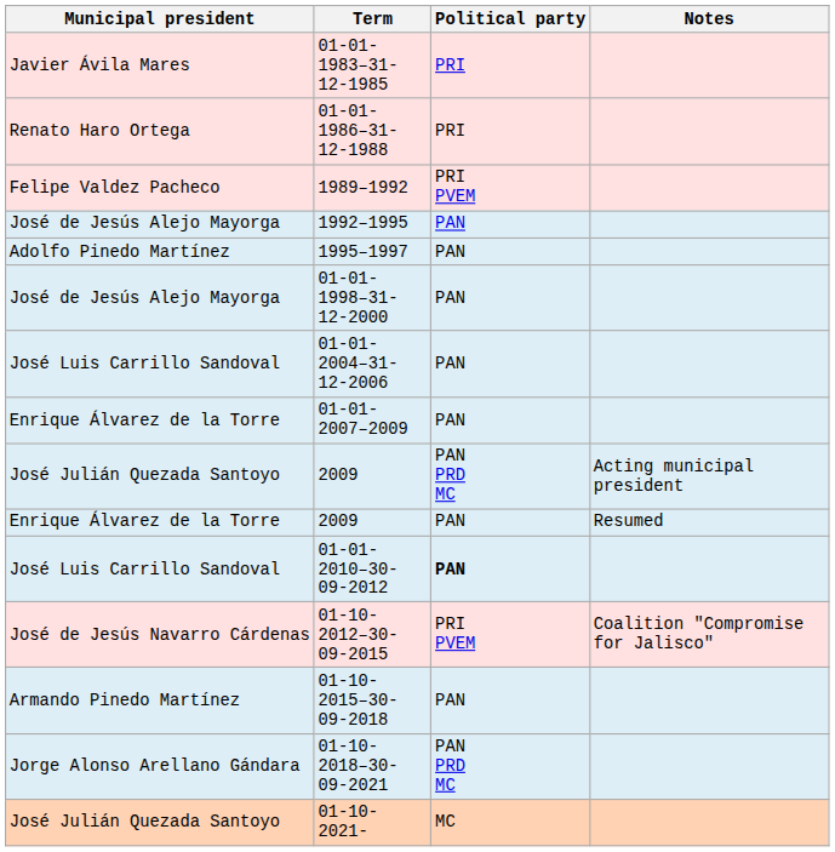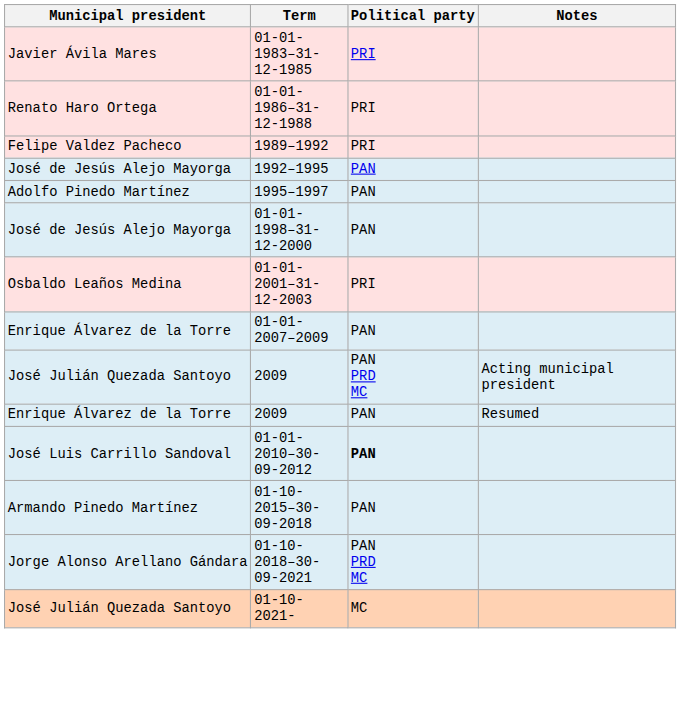 <table class="wikitable">
 <tr>
 <th>Municipal president</th>
 <th width=85px>Term</th>
 <th>Political party</th>
 <th width=180px>Notes</th>
 </tr>
 <tr style="background:#ffe1e1">
 <td>Javier Ávila Mares</td>
 <td>01-01-1983–31-12-1985</td>
 <td><a href='#'>PRI</a> </td>
 <td></td>
 </tr>
 <tr style="background:#ffe1e1">
 <td>Renato Haro Ortega</td>
 <td>01-01-1986–31-12-1988</td>
 <td>PRI </td>
 <td></td>
 </tr>
 <tr style="background:#ffe1e1">
 <td>Felipe Valdez Pacheco</td>
 <td>1989–1992</td>
-<td>PRI <br> <a href='#'>PVEM</a> </td>
+<td>PRI </td>
 <td></td>
 </tr>
 <tr style="background:#ddeef6">
 <td>José de Jesús Alejo Mayorga</td>
 <td>1992–1995</td>
 <td><a href='#'>PAN</a> </td>
 <td></td>
 </tr>
 <tr style="background:#ddeef6">
 <td>Adolfo Pinedo Martínez</td>
 <td>1995–1997</td>
 <td>PAN </td>
 <td></td>
 </tr>
 <tr style="background:#ddeef6">
 <td>José de Jesús Alejo Mayorga</td>
 <td>01-01-1998–31-12-2000</td>
 <td>PAN </td>
 <td></td>
 </tr>
-<tr style="background:#ddeef6">
-<td>José Luis Carrillo Sandoval</td>
-<td>01-01-2004–31-12-2006</td>
-<td>PAN </td>
+<tr style="background:#ffe1e1">
+<td>Osbaldo Leaños Medina</td>
+<td>01-01-2001–31-12-2003</td>
+<td>PRI </td>
 <td></td>
 </tr>
 <tr style="background:#ddeef6">
 <td>Enrique Álvarez de la Torre</td>
 <td>01-01-2007–2009</td>
 <td>PAN </td>
 <td></td>
 </tr>
 <tr style="background:#ddeef6">
 <td>José Julián Quezada Santoyo</td>
 <td>2009</td>
 <td>PAN <br> <a href='#'>PRD</a> <br> <a href='#'>MC</a> </td>
 <td>Acting municipal president</td>
 </tr>
 <tr style="background:#ddeef6">
 <td>Enrique Álvarez de la Torre</td>
 <td>2009</td>
 <td>PAN </td>
 <td>Resumed</td>
 </tr>
 <tr style="background:#ddeef6">
 <td>José Luis Carrillo Sandoval</td>
 <td>01-01-2010–30-09-2012</td>
 <td><strong>PAN </strong></td>
 <td></td>
 </tr>
-<tr style="background:#ffe1e1">
-<td>José de Jesús Navarro Cárdenas</td>
-<td>01-10-2012–30-09-2015</td>
-<td>PRI <br> <a href='#'>PVEM</a> </td>
-<td>Coalition "Compromise for Jalisco"</td>
-</tr>
 <tr style="background:#ddeef6">
 <td>Armando Pinedo Martínez</td>
 <td>01-10-2015–30-09-2018</td>
 <td>PAN </td>
 <td></td>
 </tr>
 <tr style="background:#ddeef6">
 <td>Jorge Alonso Arellano Gándara</td>
 <td>01-10-2018–30-09-2021</td>
 <td>PAN <br> <a href='#'>PRD</a> <br> <a href='#'>MC</a> </td>
 <td></td>
 </tr>
 <tr style="background:#ffd2b3">
 <td>José Julián Quezada Santoyo</td>
 <td>01-10-2021-</td>
 <td>MC </td>
 <td></td>
 </tr>
 </table>
